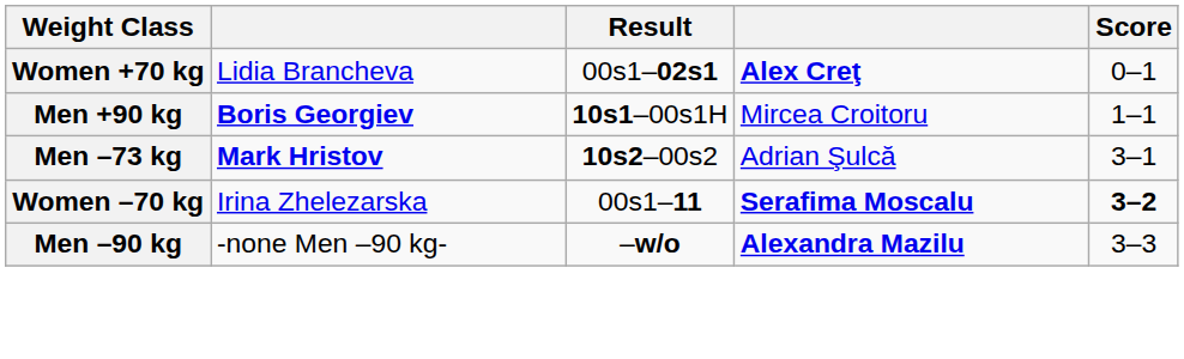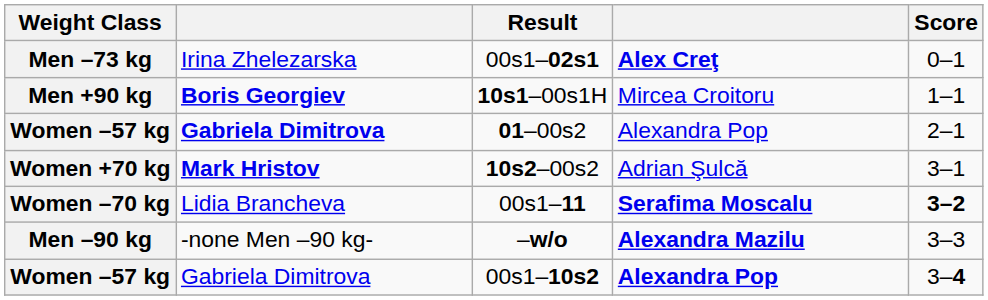 <table class="wikitable">
 <tr>
 <th>Weight Class</th>
 <th style="width: 200px;"></th>
 <th>Result</th>
 <th style="width: 200px;"></th>
 <th>Score</th>
 </tr>
 <tr>
-<th>Women +70 kg</th>
-<td><a href='#'>Lidia Brancheva</a></td>
+<th>Men –73 kg</th>
+<td><a href='#'>Irina Zhelezarska</a></td>
 <td align=center>00s1–<strong>02s1</strong></td>
 <td><strong><a href='#'>Alex Creţ</a></strong></td>
 <td align=center>0–1</td>
 </tr>
 <tr>
 <th>Men +90 kg</th>
 <td><strong><a href='#'>Boris Georgiev</a></strong></td>
 <td align=center><strong>10s1</strong>–00s1H</td>
 <td><a href='#'>Mircea Croitoru</a></td>
 <td align=center>1–1</td>
 </tr>
 <tr>
-<th>Men –73 kg</th>
+<th>Women –57 kg</th>
+<td><strong><a href='#'>Gabriela Dimitrova</a></strong></td>
+<td align=center><strong>01</strong>–00s2</td>
+<td><a href='#'>Alexandra Pop</a></td>
+<td align=center>2–1</td>
+</tr>
+<tr>
+<th>Women +70 kg</th>
 <td><strong><a href='#'>Mark Hristov</a></strong></td>
 <td align=center><strong>10s2</strong>–00s2</td>
 <td><a href='#'>Adrian Şulcă</a></td>
 <td align=center>3–1</td>
 </tr>
 <tr>
 <th>Women –70 kg</th>
-<td><a href='#'>Irina Zhelezarska</a></td>
+<td><a href='#'>Lidia Brancheva</a></td>
 <td align=center>00s1–<strong>11</strong></td>
 <td><strong><a href='#'>Serafima Moscalu</a></strong></td>
 <td align=center><strong>3–2</strong></td>
 </tr>
 <tr>
 <th>Men –90 kg</th>
 <td>-none Men –90 kg-</td>
 <td align=center>–<strong>w/o</strong></td>
 <td><strong><a href='#'>Alexandra Mazilu</a></strong></td>
 <td align=center>3–3</td>
 </tr>
+<tr>
+<th>Women –57 kg</th>
+<td><a href='#'>Gabriela Dimitrova</a></td>
+<td align=center>00s1–<strong>10s2</strong></td>
+<td><strong><a href='#'>Alexandra Pop</a></strong></td>
+<td align=center>3–<strong>4</strong></td>
+</tr>
 </table>
